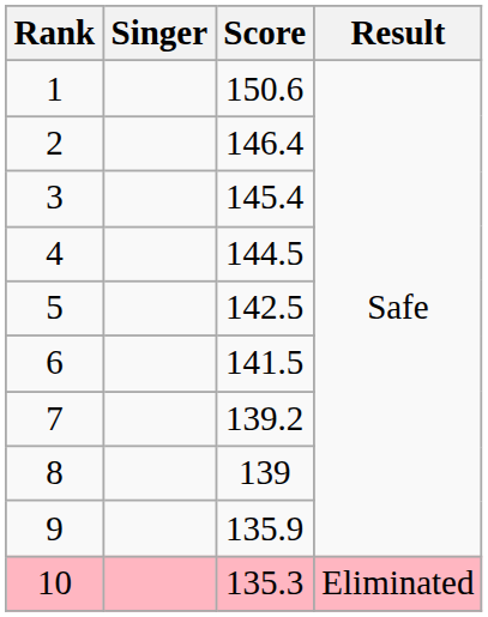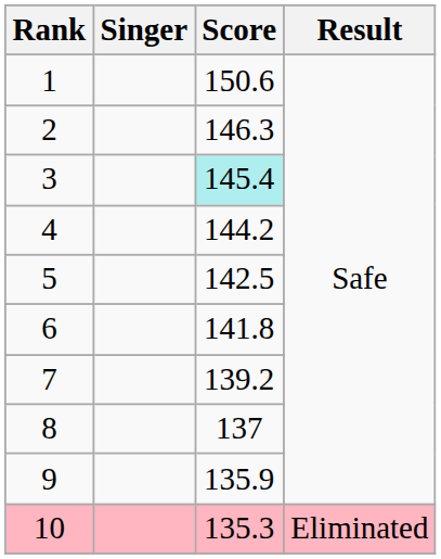 <table class="wikitable plainrowheaders" style="text-align:center;">
 <tr>
 <th scope="col">Rank</th>
 <th scope="col">Singer</th>
 <th scope="col">Score</th>
 <th scope="col">Result</th>
 </tr>
 <tr>
 <td>1</td>
 <td></td>
 <td>150.6</td>
 <td rowspan="9">Safe</td>
 </tr>
 <tr>
 <td>2</td>
 <td></td>
-<td>146.4</td>
+<td>146.3</td>
 </tr>
 <tr>
 <td>3</td>
 <td></td>
-<td>145.4</td>
+<td style="background: paleturquoise;">145.4</td>
 </tr>
 <tr>
 <td>4</td>
 <td></td>
-<td>144.5</td>
+<td>144.2</td>
 </tr>
 <tr>
 <td>5</td>
 <td></td>
 <td>142.5</td>
 </tr>
 <tr>
 <td>6</td>
 <td></td>
-<td>141.5</td>
+<td>141.8</td>
 </tr>
 <tr>
 <td>7</td>
 <td></td>
 <td>139.2</td>
 </tr>
 <tr>
 <td>8</td>
 <td></td>
-<td>139</td>
+<td>137</td>
 </tr>
 <tr>
 <td>9</td>
 <td></td>
 <td>135.9</td>
 </tr>
 <tr style="background:lightpink;">
 <td>10</td>
 <td></td>
 <td>135.3</td>
 <td>Eliminated</td>
 </tr>
 </table>
